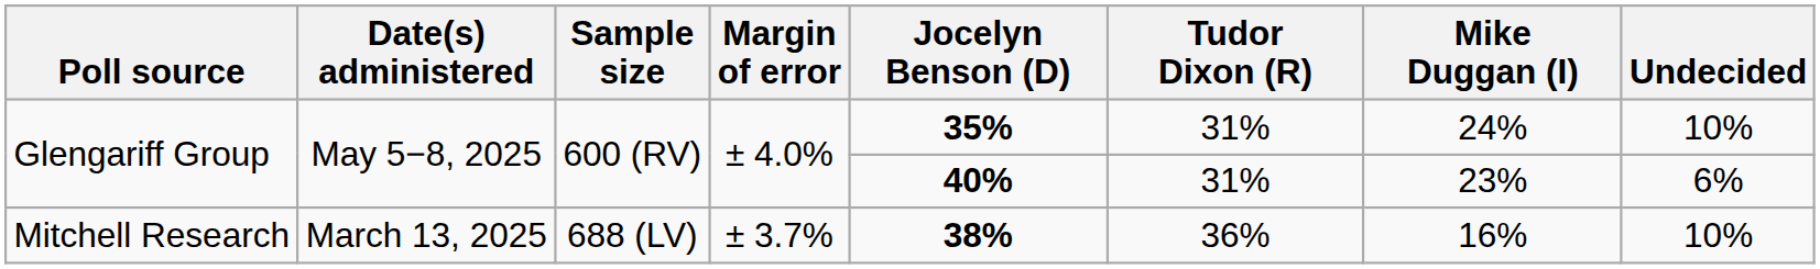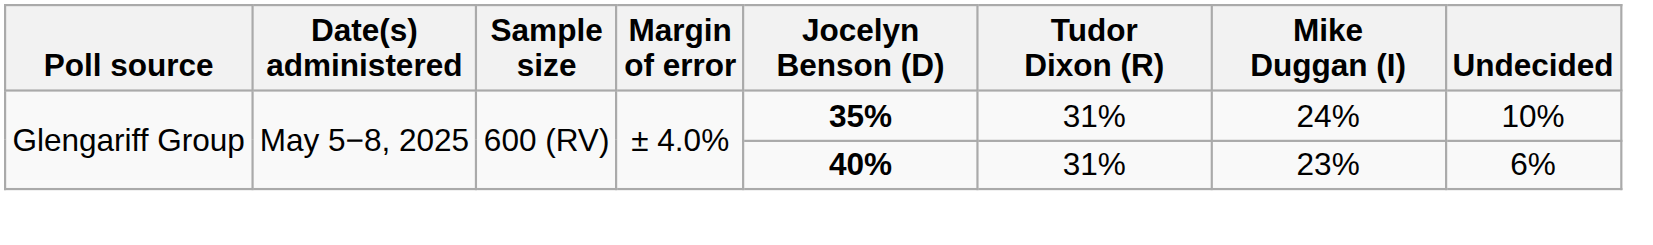 <table class="wikitable" style="font-size:90%;text-align:center;">
 <tr valign=bottom>
 <th>Poll source</th>
 <th>Date(s)<br>administered</th>
 <th>Sample<br>size</th>
 <th>Margin<br>of error</th>
 <th style="width:100px;">Jocelyn<br>Benson (D)</th>
 <th style="width:100px;">Tudor<br>Dixon (R)</th>
 <th style="width:100px;">Mike<br>Duggan (I)</th>
 <th>Undecided</th>
 </tr>
 <tr>
 <td style="text-align:left;" rowspan="2">Glengariff Group</td>
 <td rowspan="2">May 5−8, 2025</td>
 <td rowspan="2">600 (RV)</td>
 <td rowspan="2">± 4.0%</td>
 <td><strong>35%</strong></td>
 <td>31%</td>
 <td>24%</td>
 <td>10%</td>
 </tr>
 <tr>
 <td><strong>40%</strong></td>
 <td>31%</td>
 <td>23%</td>
 <td>6%</td>
 </tr>
-<tr>
-<td style="text-align:left;">Mitchell Research</td>
-<td>March 13, 2025</td>
-<td>688 (LV)</td>
-<td>± 3.7%</td>
-<td><strong>38%</strong></td>
-<td>36%</td>
-<td>16%</td>
-<td>10%</td>
-</tr>
 </table>
